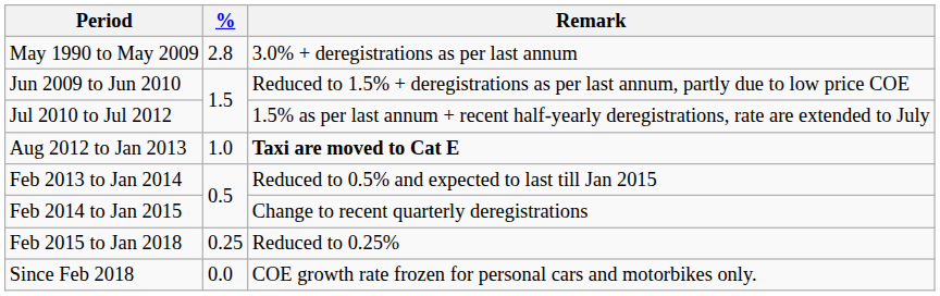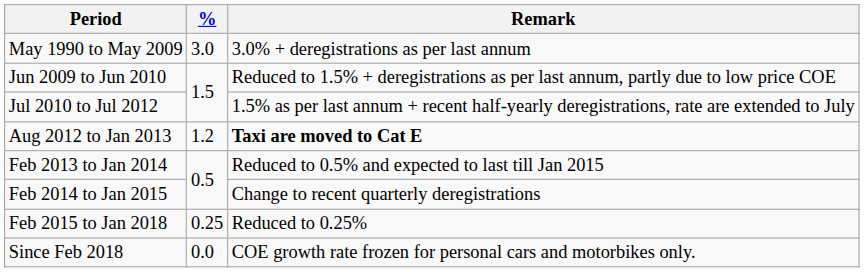 <table class="wikitable">
 <tr>
 <th>Period</th>
 <th><a href='#'>%</a></th>
 <th>Remark</th>
 </tr>
 <tr>
 <td>May 1990 to May 2009</td>
-<td>2.8</td>
+<td>3.0</td>
 <td>3.0% + deregistrations as per last annum</td>
 </tr>
 <tr>
 <td>Jun 2009 to Jun 2010</td>
 <td rowspan="2">1.5</td>
 <td>Reduced to 1.5% + deregistrations as per last annum, partly due to low price COE</td>
 </tr>
 <tr>
 <td>Jul 2010 to Jul 2012</td>
 <td>1.5%  as per last annum + recent half-yearly deregistrations, rate are extended to July</td>
 </tr>
 <tr>
 <td>Aug 2012 to Jan 2013</td>
-<td>1.0</td>
+<td>1.2</td>
 <td><strong>Taxi are moved to Cat E</strong></td>
 </tr>
 <tr>
 <td>Feb 2013 to Jan 2014</td>
 <td rowspan="2">0.5</td>
 <td>Reduced to 0.5% and expected to last till Jan 2015</td>
 </tr>
 <tr>
 <td>Feb 2014 to Jan 2015</td>
 <td>Change to recent quarterly deregistrations</td>
 </tr>
 <tr>
 <td>Feb 2015 to Jan 2018</td>
 <td>0.25</td>
 <td>Reduced to 0.25%</td>
 </tr>
 <tr>
 <td>Since Feb 2018</td>
 <td>0.0</td>
 <td>COE growth rate frozen for personal cars and motorbikes only.</td>
 </tr>
 </table>
